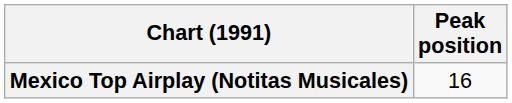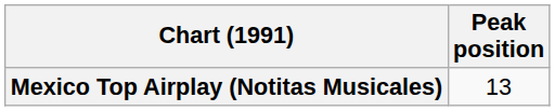 <table class="wikitable plainrowheaders" style="text-align:center">
 <tr>
 <th scope="col">Chart (1991)</th>
 <th scope="col">Peak<br>position</th>
 </tr>
 <tr>
 <th scope="row">Mexico Top Airplay (Notitas Musicales)</th>
-<td>16</td>
+<td>13</td>
 </tr>
 </table>
